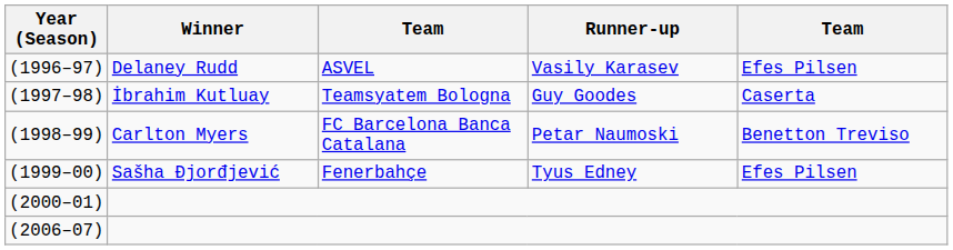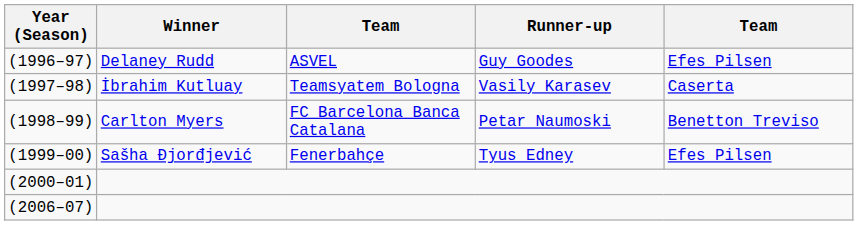 <table class="wikitable">
 <tr>
 <th>Year <br>(Season)</th>
 <th width=150>Winner</th>
 <th width=150>Team</th>
 <th width=150>Runner-up</th>
 <th width=150>Team</th>
 </tr>
 <tr>
 <td> (1996–97)</td>
 <td> <a href='#'>Delaney Rudd</a></td>
 <td> <a href='#'>ASVEL</a></td>
-<td> <a href='#'>Vasily Karasev</a></td>
+<td> <a href='#'>Guy Goodes</a></td>
 <td> <a href='#'>Efes Pilsen</a></td>
 </tr>
 <tr>
 <td> (1997–98)</td>
 <td> <a href='#'>İbrahim Kutluay</a></td>
 <td> <a href='#'>Teamsyatem Bologna</a></td>
-<td> <a href='#'>Guy Goodes</a></td>
+<td> <a href='#'>Vasily Karasev</a></td>
 <td> <a href='#'>Caserta</a></td>
 </tr>
 <tr>
 <td> (1998–99)</td>
 <td> <a href='#'>Carlton Myers</a></td>
 <td> <a href='#'>FC Barcelona Banca Catalana</a></td>
 <td> <a href='#'>Petar Naumoski</a></td>
 <td> <a href='#'>Benetton Treviso</a></td>
 </tr>
 <tr>
 <td> (1999–00)</td>
 <td> <a href='#'>Sašha Đjorđjević</a></td>
 <td> <a href='#'>Fenerbahçe</a></td>
 <td> <a href='#'>Tyus Edney</a></td>
 <td> <a href='#'>Efes Pilsen</a></td>
 </tr>
 <tr>
 <td> (2000–01)</td>
 <td colspan="4"><em></em></td>
 </tr>
 <tr>
 <td> (2006–07)</td>
 <td colspan="4"><em></em></td>
 </tr>
 </table>
